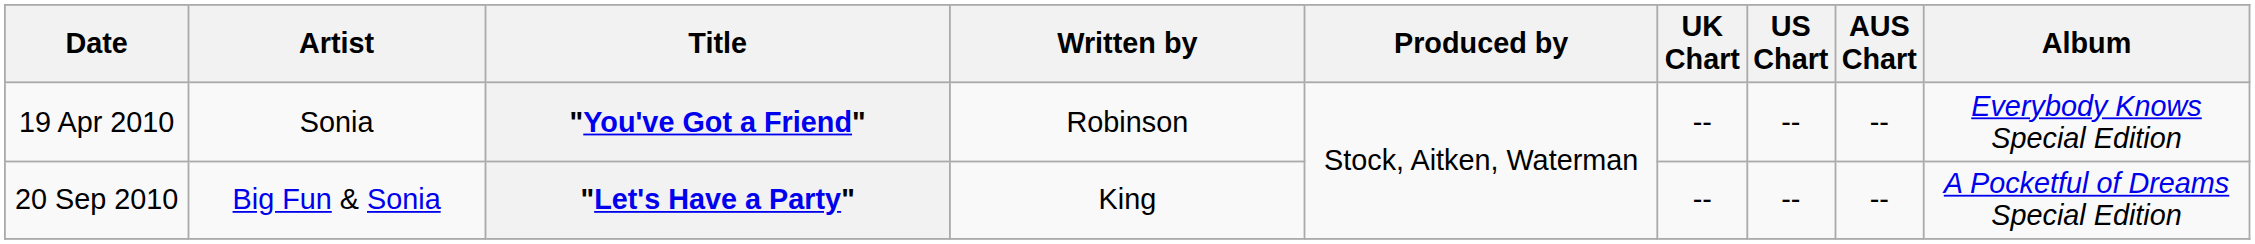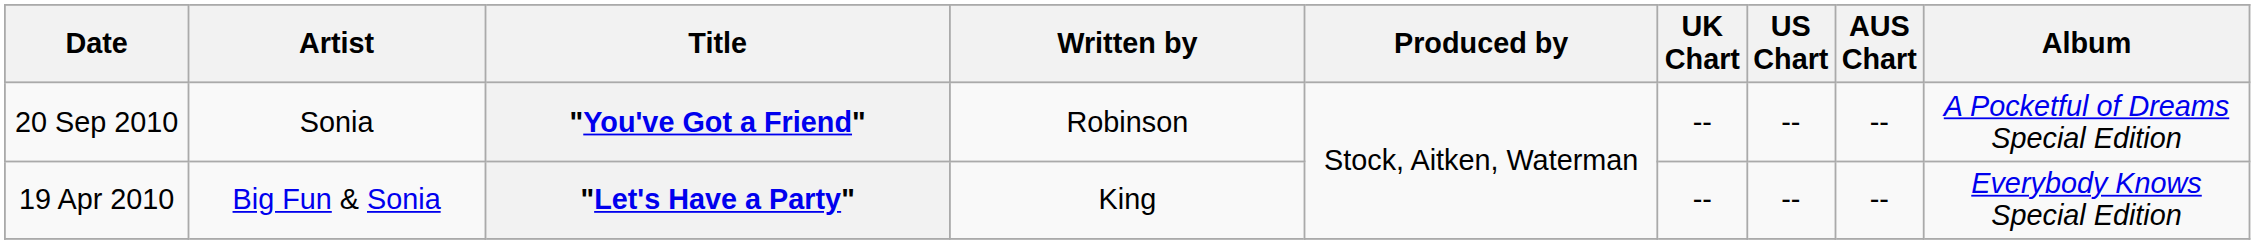 <table class="wikitable plainrowheaders" style="text-align:center;">
 <tr>
 <th scope="col" style="width:6em;">Date</th>
 <th scope="col" style="width:10em;">Artist</th>
 <th scope="col" style="width:16em;">Title</th>
 <th scope="col" style="width:12em;">Written by</th>
 <th scope="col" style="width:12em;">Produced by</th>
 <th scope="col" style="width:1em;">UK Chart</th>
 <th scope="col" style="width:1em;">US Chart</th>
 <th scope="col" style="width:1em;">AUS Chart</th>
 <th scope="col" style="width:11em;">Album</th>
 </tr>
 <tr>
-<td>19 Apr 2010</td>
+<td>20 Sep 2010</td>
 <td>Sonia</td>
 <th scope="row">"<a href='#'>You've Got a Friend</a>"</th>
 <td>Robinson</td>
 <td rowspan="2">Stock, Aitken, Waterman</td>
 <td>--</td>
 <td>--</td>
 <td>--</td>
-<td><em><a href='#'>Everybody Knows</a> Special Edition</em></td>
+<td><em><a href='#'>A Pocketful of Dreams</a> Special Edition</em></td>
 </tr>
 <tr>
-<td>20 Sep 2010</td>
+<td>19 Apr 2010</td>
 <td><a href='#'>Big Fun</a> & <a href='#'>Sonia</a></td>
 <th scope="row">"<a href='#'>Let's Have a Party</a>"</th>
 <td>King</td>
 <td>--</td>
 <td>--</td>
 <td>--</td>
-<td><em><a href='#'>A Pocketful of Dreams</a> Special Edition</em></td>
+<td><em><a href='#'>Everybody Knows</a> Special Edition</em></td>
 </tr>
 </table>
